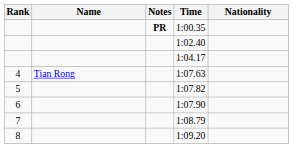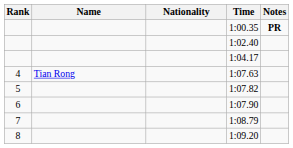 <table class="wikitable sortable" style="text-align:center">
 <tr>
 <th>Rank</th>
 <th style="width:180px">Name</th>
+<th style="width:125px">Nationality</th>
+<th>Time</th>
 <th>Notes</th>
-<th>Time</th>
-<th style="width:125px">Nationality</th>
 </tr>
 <tr>
 <td></td>
 <td style="text-align:left;"></td>
+<td style="text-align:left;"></td>
+<td>1:00.35</td>
 <td><strong>PR</strong></td>
-<td>1:00.35</td>
-<td style="text-align:left;"></td>
 </tr>
 <tr>
 <td></td>
 <td style="text-align:left;"></td>
+<td style="text-align:left;"></td>
+<td>1:02.40</td>
 <td></td>
-<td>1:02.40</td>
-<td style="text-align:left;"></td>
 </tr>
 <tr>
 <td></td>
 <td style="text-align:left;"></td>
+<td style="text-align:left;"></td>
+<td>1:04.17</td>
 <td></td>
-<td>1:04.17</td>
-<td style="text-align:left;"></td>
 </tr>
 <tr>
 <td>4</td>
 <td style="text-align:left;"><a href='#'>Tian Rong</a></td>
+<td style="text-align:left;"></td>
+<td>1:07.63</td>
 <td></td>
-<td>1:07.63</td>
-<td style="text-align:left;"></td>
 </tr>
 <tr>
 <td>5</td>
 <td style="text-align:left;"></td>
+<td style="text-align:left;"></td>
+<td>1:07.82</td>
 <td></td>
-<td>1:07.82</td>
-<td style="text-align:left;"></td>
 </tr>
 <tr>
 <td>6</td>
 <td style="text-align:left;"></td>
+<td style="text-align:left;"></td>
+<td>1:07.90</td>
 <td></td>
-<td>1:07.90</td>
-<td style="text-align:left;"></td>
 </tr>
 <tr>
 <td>7</td>
 <td style="text-align:left;"></td>
+<td style="text-align:left;"></td>
+<td>1:08.79</td>
 <td></td>
-<td>1:08.79</td>
-<td style="text-align:left;"></td>
 </tr>
 <tr>
 <td>8</td>
 <td style="text-align:left;"></td>
+<td style="text-align:left;"></td>
+<td>1:09.20</td>
 <td></td>
-<td>1:09.20</td>
-<td style="text-align:left;"></td>
 </tr>
 </table>
